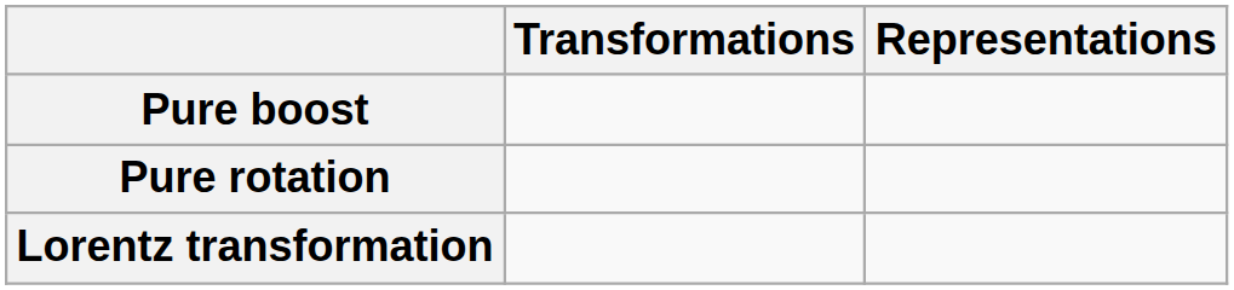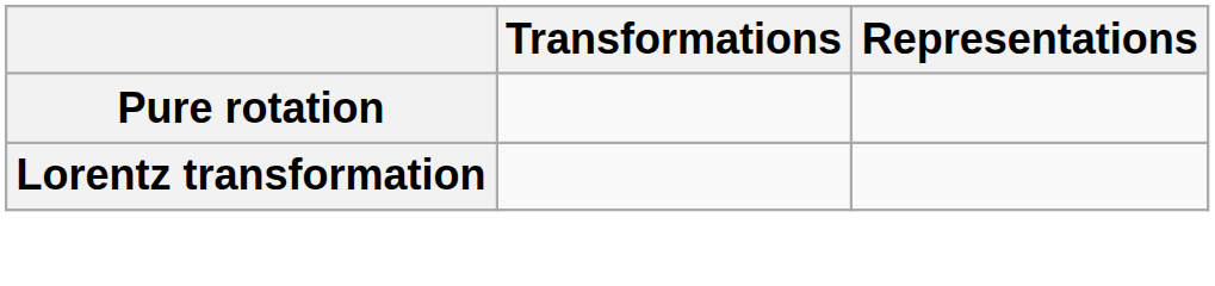 <table class="wikitable">
 <tr>
 <th></th>
 <th>Transformations</th>
 <th>Representations</th>
-</tr>
-<tr>
-<th>Pure boost</th>
-<td></td>
-<td></td>
 </tr>
 <tr>
 <th>Pure rotation</th>
 <td></td>
 <td></td>
 </tr>
 <tr>
 <th>Lorentz transformation</th>
 <td></td>
 <td></td>
 </tr>
 </table>
